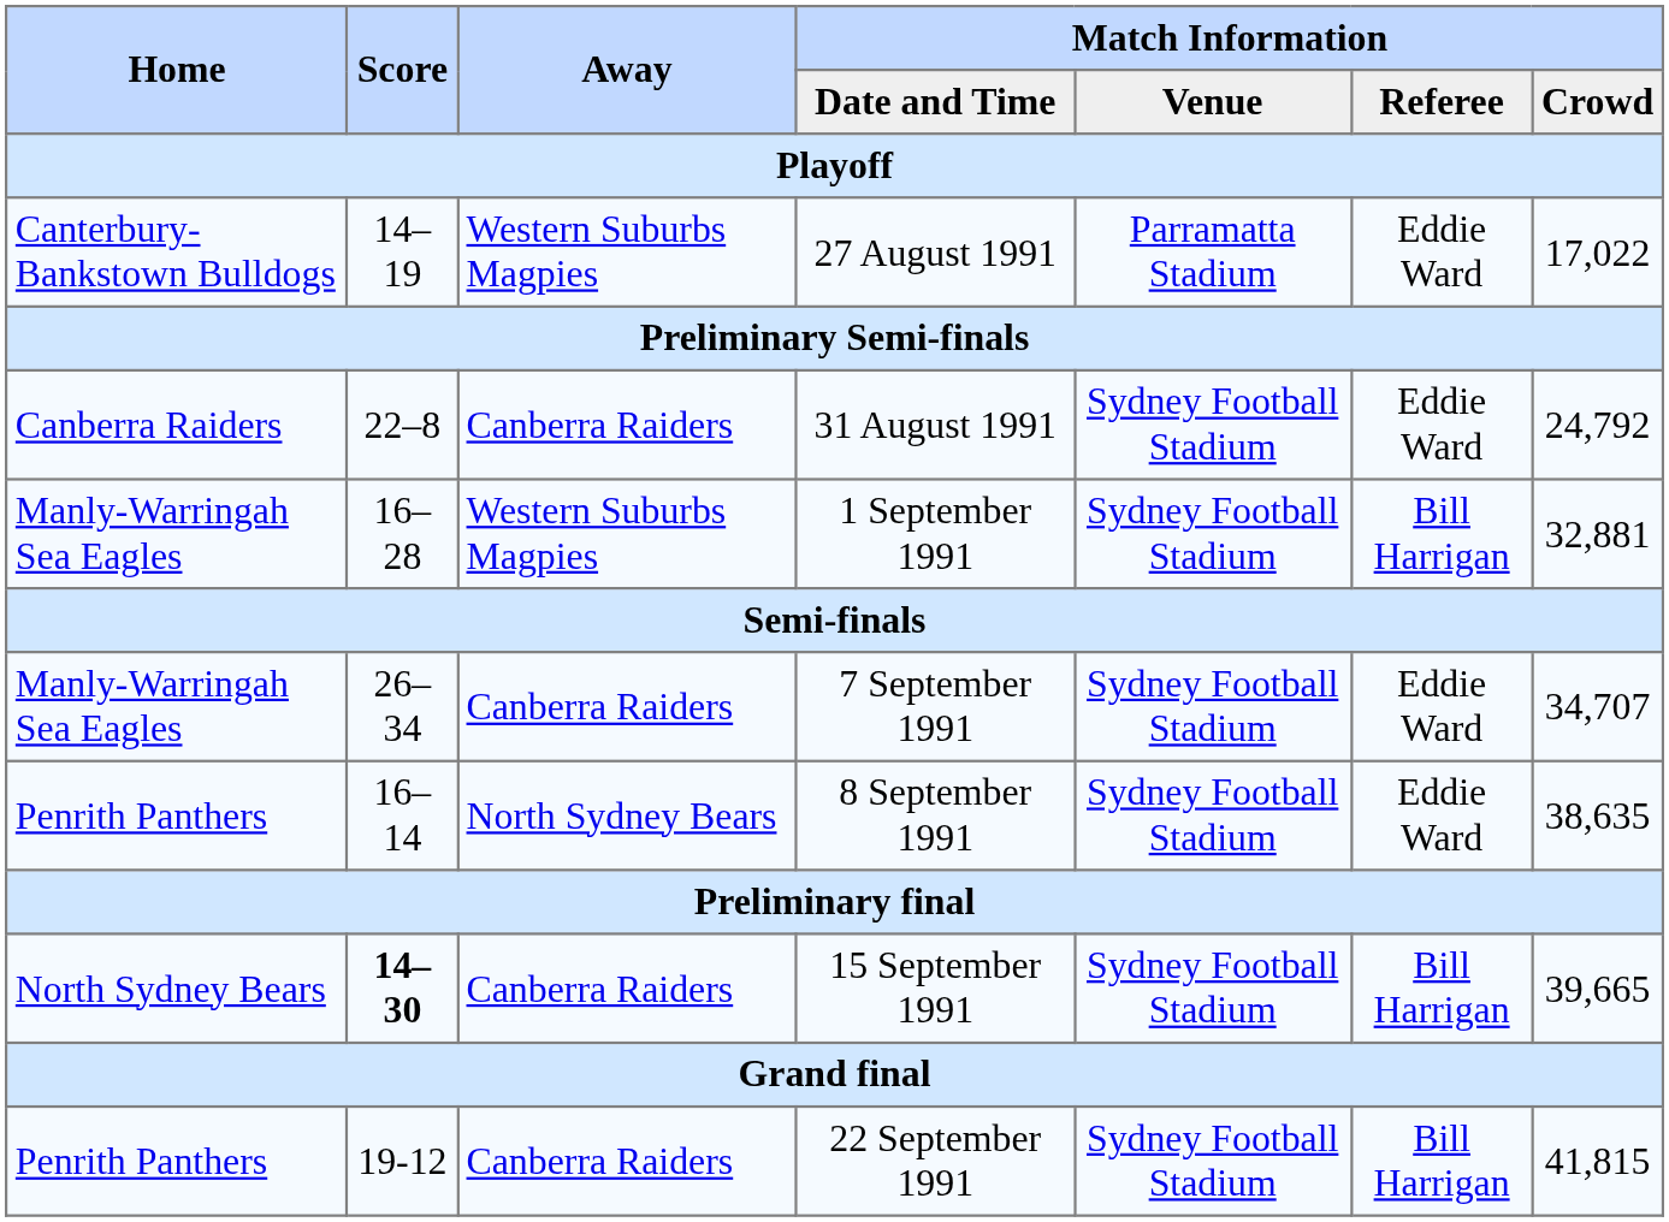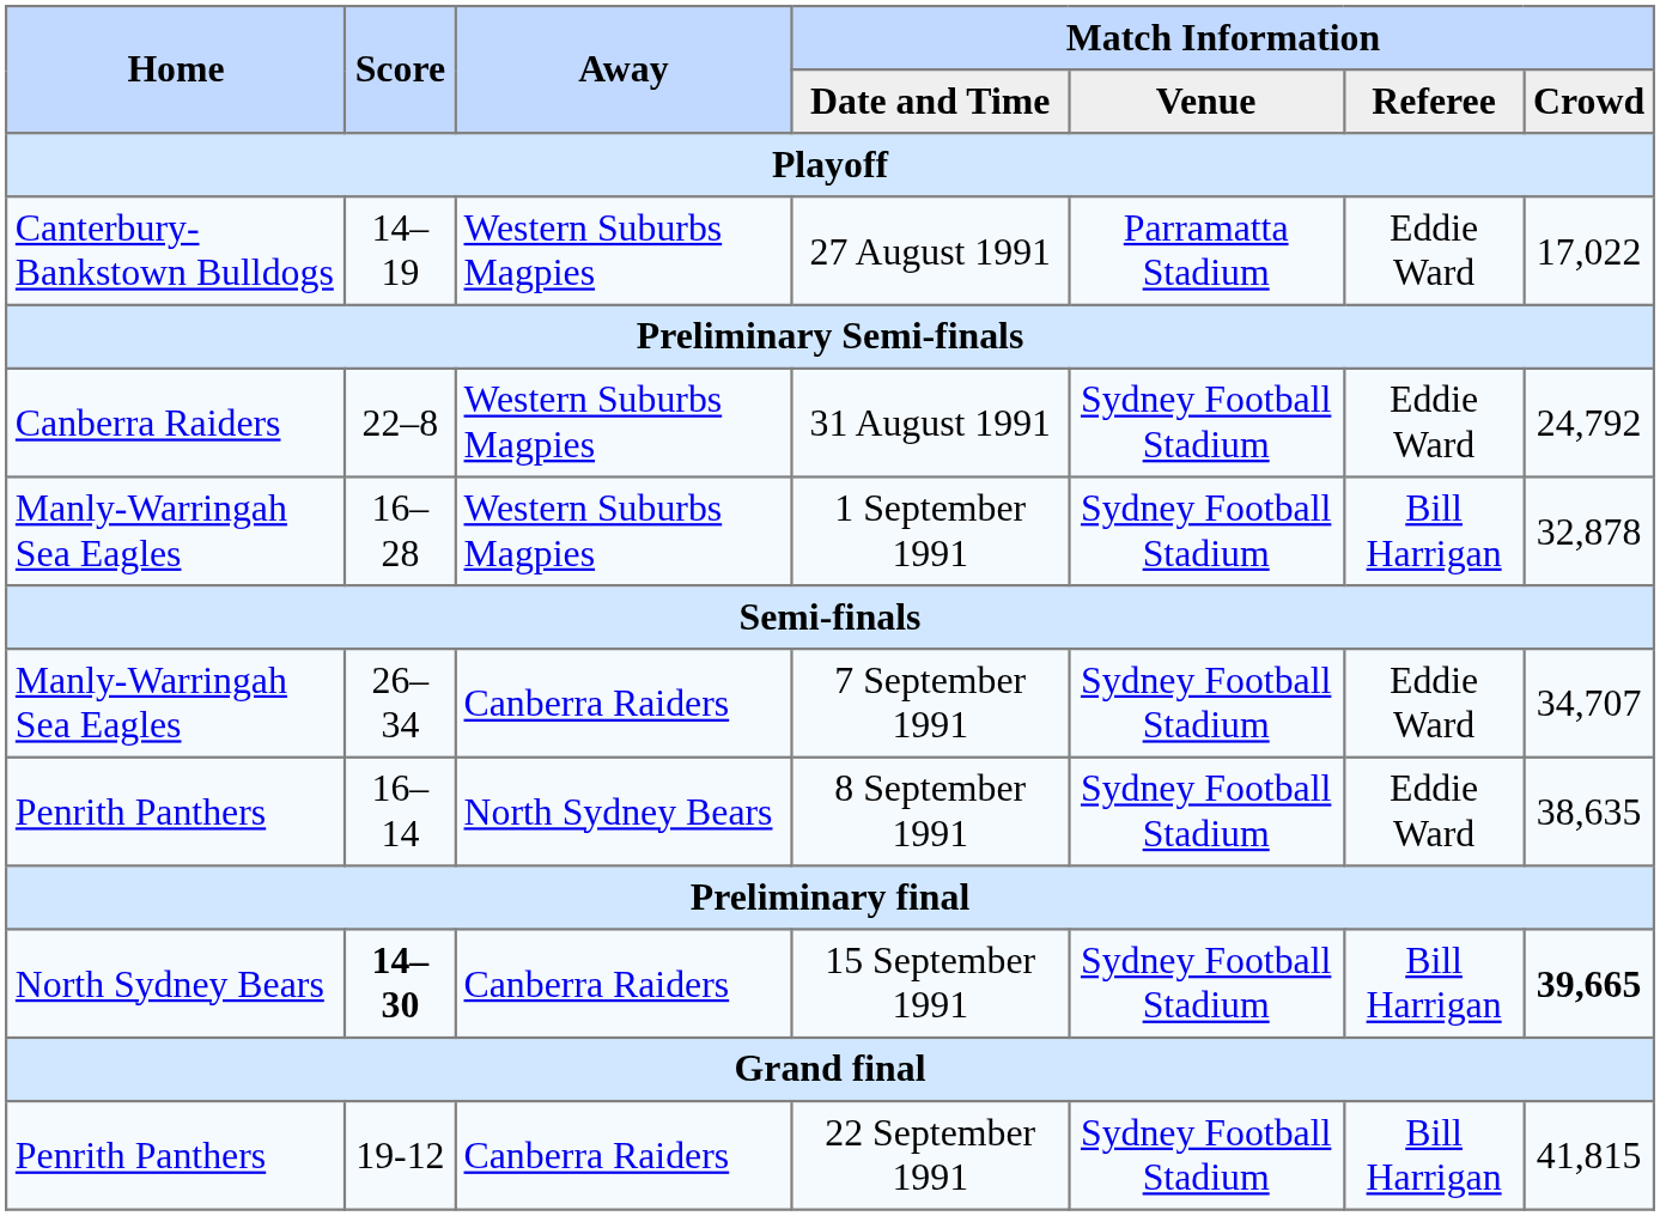 <table border="1" cellpadding="3" cellspacing="0" style="border-collapse:collapse; font-size:90%; text-align:center; width:100%;">
 <tr style="background:#c1d8ff;">
 <th rowspan="2" style="width:21%;">Home</th>
 <th rowspan="2" style="width:6%;">Score</th>
 <th rowspan="2" style="width:21%;">Away</th>
 <th colspan=6>Match Information</th>
 </tr>
 <tr style="background:#efefef;">
 <th width=17%>Date and Time</th>
 <th width=17%>Venue</th>
 <th width=11%>Referee</th>
 <th width=7%>Crowd</th>
 </tr>
 <tr style="background:#d0e7ff;">
 <td colspan=7><strong>Playoff</strong></td>
 </tr>
 <tr style="background:#f5faff;">
 <td align=left> <a href='#'>Canterbury-Bankstown Bulldogs</a></td>
 <td>14–19</td>
 <td align=left> <a href='#'>Western Suburbs Magpies</a></td>
 <td>27 August 1991</td>
 <td><a href='#'>Parramatta Stadium</a></td>
 <td>Eddie Ward</td>
 <td>17,022</td>
 </tr>
 <tr style="background:#d0e7ff;">
 <td colspan=7><strong>Preliminary Semi-finals</strong></td>
 </tr>
 <tr style="background:#f5faff;">
 <td align=left> <a href='#'>Canberra Raiders</a></td>
 <td>22–8</td>
-<td align=left> <a href='#'>Canberra Raiders</a></td>
+<td align=left> <a href='#'>Western Suburbs Magpies</a></td>
 <td>31 August 1991</td>
 <td><a href='#'>Sydney Football Stadium</a></td>
 <td>Eddie Ward</td>
 <td>24,792</td>
 </tr>
 <tr style="background:#f5faff;">
 <td align=left> <a href='#'>Manly-Warringah Sea Eagles</a></td>
 <td>16–28</td>
 <td align=left> <a href='#'>Western Suburbs Magpies</a></td>
 <td>1 September 1991</td>
 <td><a href='#'>Sydney Football Stadium</a></td>
 <td><a href='#'>Bill Harrigan</a></td>
-<td>32,881</td>
+<td>32,878</td>
 </tr>
 <tr style="background:#d0e7ff;">
 <td colspan=7><strong>Semi-finals</strong></td>
 </tr>
 <tr style="background:#f5faff;">
 <td align=left> <a href='#'>Manly-Warringah Sea Eagles</a></td>
 <td>26–34</td>
 <td align=left> <a href='#'>Canberra Raiders</a></td>
 <td>7 September 1991</td>
 <td><a href='#'>Sydney Football Stadium</a></td>
 <td>Eddie Ward</td>
 <td>34,707</td>
 </tr>
 <tr style="background:#f5faff;">
 <td align=left> <a href='#'>Penrith Panthers</a></td>
 <td>16–14</td>
 <td align=left> <a href='#'>North Sydney Bears</a></td>
 <td>8 September 1991</td>
 <td><a href='#'>Sydney Football Stadium</a></td>
 <td>Eddie Ward</td>
 <td>38,635</td>
 </tr>
 <tr style="background:#d0e7ff;">
 <td colspan=7><strong>Preliminary final</strong></td>
 </tr>
 <tr style="background:#f5faff;">
 <td align=left> <a href='#'>North Sydney Bears</a></td>
 <td><strong>14–30</strong></td>
 <td align=left> <a href='#'>Canberra Raiders</a></td>
 <td>15 September 1991</td>
 <td><a href='#'>Sydney Football Stadium</a></td>
 <td><a href='#'>Bill Harrigan</a></td>
-<td>39,665</td>
+<td><strong>39,665</strong></td>
 </tr>
 <tr style="background:#d0e7ff;">
 <td colspan=7><strong>Grand final</strong></td>
 </tr>
 <tr style="background:#f5faff;">
 <td align=left> <a href='#'>Penrith Panthers</a></td>
 <td>19-12</td>
 <td align=left> <a href='#'>Canberra Raiders</a></td>
 <td>22 September 1991</td>
 <td><a href='#'>Sydney Football Stadium</a></td>
 <td><a href='#'>Bill Harrigan</a></td>
 <td>41,815</td>
 </tr>
 </table>
